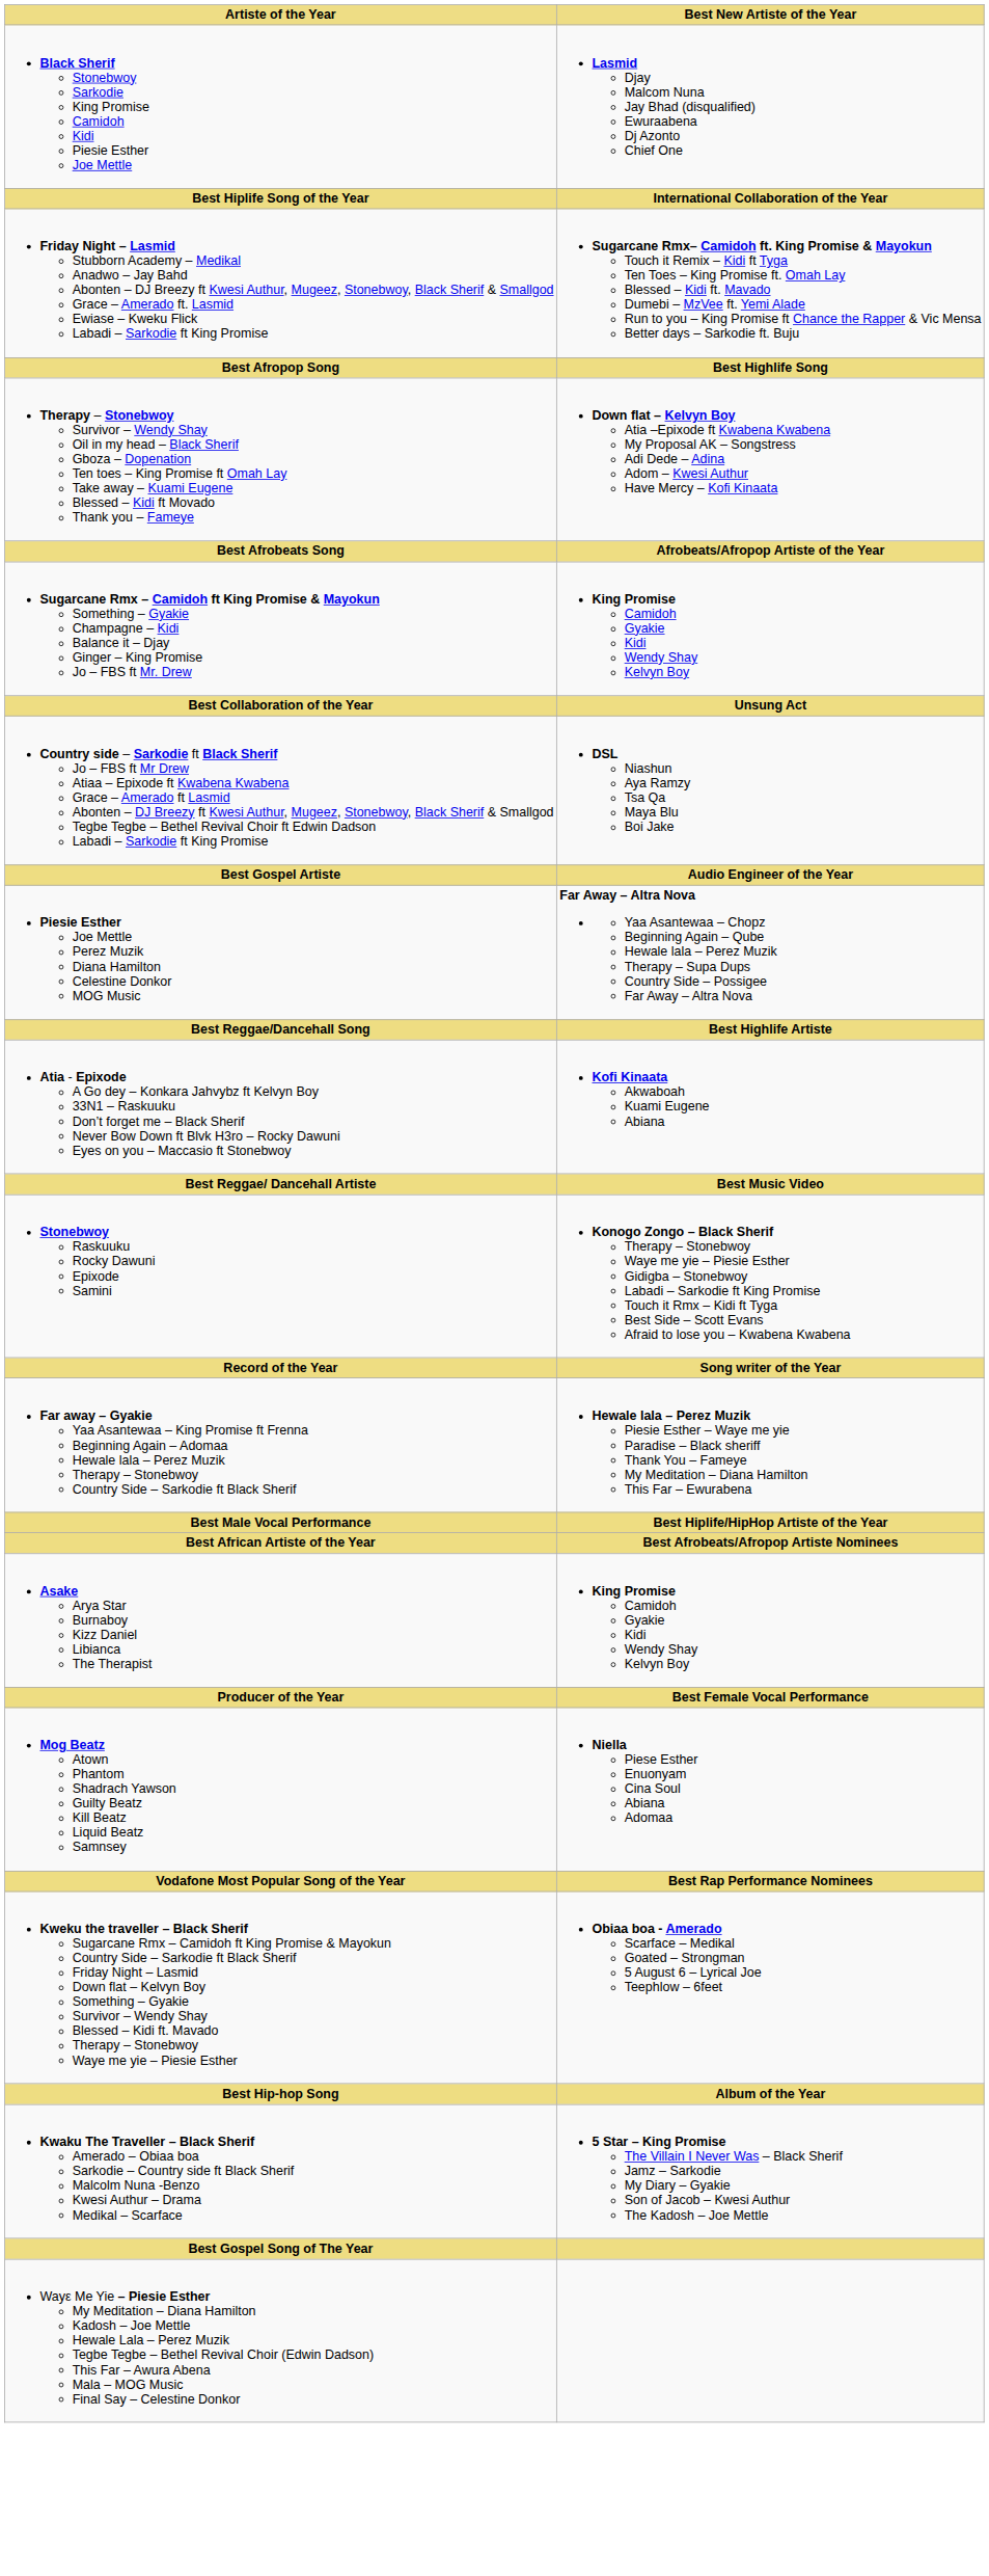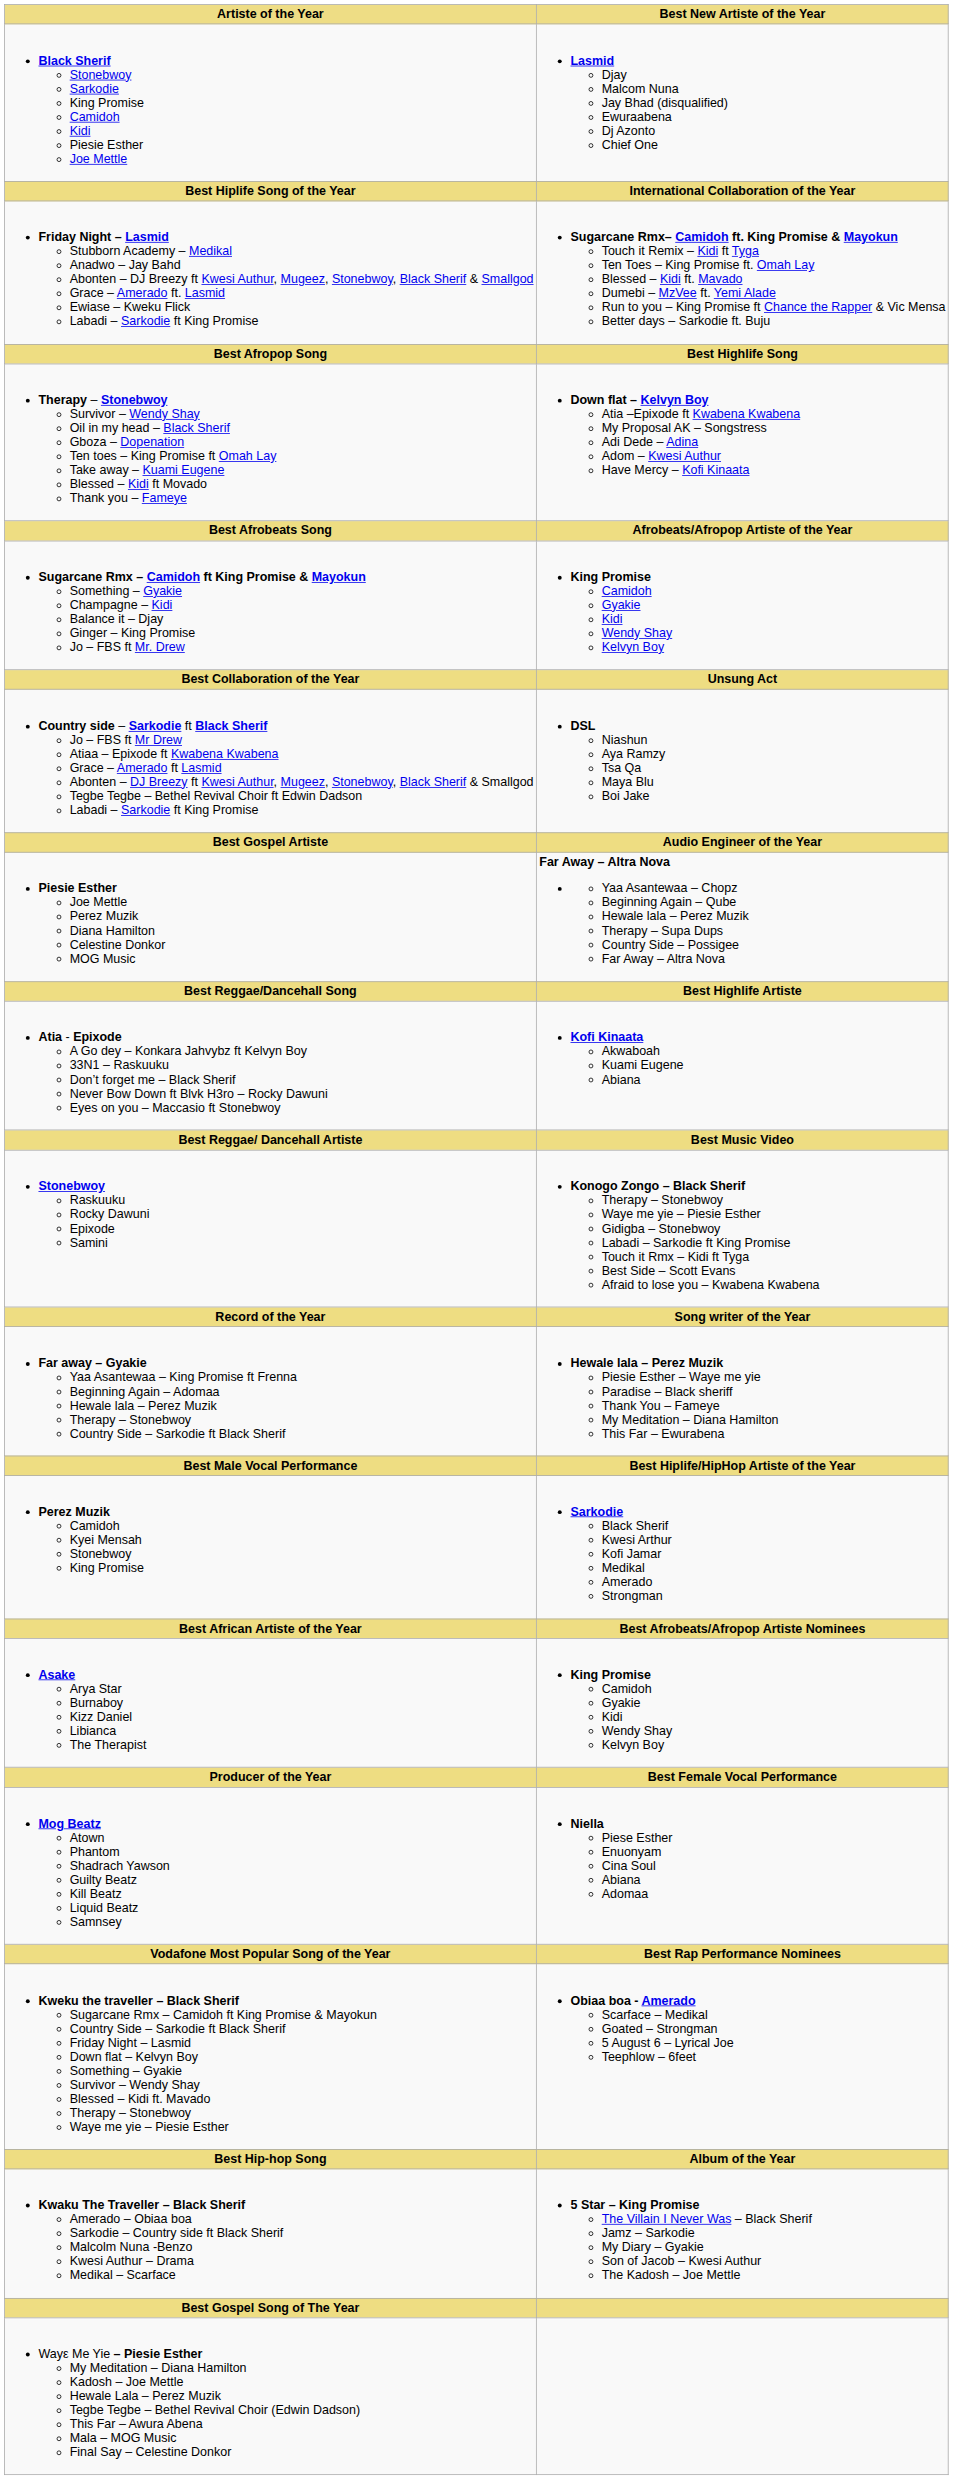 <table class="wikitable">
 <tr>
 <th style="background:#EEDD85; width=50%">Artiste of the Year</th>
 <th style="background:#EEDD85; width=50%">Best New Artiste of the Year</th>
 </tr>
 <tr>
 <td valign="top"><br><ul><li> <strong><a href='#'>Black Sherif</a></strong><ul><li><a href='#'>Stonebwoy</a></li><li><a href='#'>Sarkodie</a></li><li>King Promise</li><li><a href='#'>Camidoh</a></li><li><a href='#'>Kidi</a></li><li>Piesie Esther</li><li><a href='#'>Joe Mettle</a></li></ul></li></ul></td>
 <td valign="top"><br><ul><li> <strong><a href='#'>Lasmid</a></strong><ul><li>Djay</li><li>Malcom Nuna</li><li>Jay Bhad (disqualified)</li><li>Ewuraabena</li><li>Dj Azonto</li><li>Chief One</li></ul></li></ul></td>
 </tr>
 <tr>
 <th style="background:#EEDD82; width=50%">Best Hiplife Song of the Year</th>
 <th style="background:#EEDD82; width=50%">International Collaboration of the Year</th>
 </tr>
 <tr>
 <td valign="top"><br><ul><li> <strong>Friday Night – <a href='#'>Lasmid</a></strong><ul><li>Stubborn Academy – <a href='#'>Medikal</a></li><li>Anadwo –  Jay Bahd</li><li>Abonten  – DJ Breezy  ft <a href='#'>Kwesi Authur</a>, <a href='#'>Mugeez</a>, <a href='#'>Stonebwoy</a>, <a href='#'>Black Sherif</a> & <a href='#'>Smallgod</a></li><li>Grace – <a href='#'>Amerado</a> ft. <a href='#'>Lasmid</a></li><li>Ewiase – Kweku Flick</li><li>Labadi – <a href='#'>Sarkodie</a> ft King Promise</li></ul></li></ul></td>
 <td valign="top"><br><ul><li> <strong>Sugarcane Rmx– <a href='#'>Camidoh</a> ft. King Promise & <a href='#'>Mayokun</a></strong><ul><li>Touch it Remix – <a href='#'>Kidi</a> ft <a href='#'>Tyga</a></li><li>Ten Toes –  King Promise ft. <a href='#'>Omah Lay</a></li><li>Blessed – <a href='#'>Kidi</a> ft. <a href='#'>Mavado</a></li><li>Dumebi – <a href='#'>MzVee</a> ft. <a href='#'>Yemi Alade</a></li><li>Run to you – King Promise ft <a href='#'>Chance the Rapper</a> & Vic Mensa</li><li>Better days – Sarkodie ft. Buju</li></ul></li></ul></td>
 </tr>
 <tr>
 <th style="background:#EEDD82; width=50%">Best Afropop Song</th>
 <th style="background:#EEDD82; width=50%">Best Highlife Song</th>
 </tr>
 <tr>
 <td valign="top"><br><ul><li> <strong>Therapy</strong>  – <strong><a href='#'>Stonebwoy</a></strong><ul><li>Survivor  – <a href='#'>Wendy Shay</a></li><li>Oil in my head – <a href='#'>Black Sherif</a></li><li>Gboza – <a href='#'>Dopenation</a></li><li>Ten toes  – King Promise  ft  <a href='#'>Omah Lay</a></li><li>Take away  – <a href='#'>Kuami Eugene</a></li><li>Blessed –  <a href='#'>Kidi</a>  ft Movado</li><li>Thank you  –  <a href='#'>Fameye</a></li></ul></li></ul></td>
 <td valign="top"><br><ul><li> <strong>Down flat – <a href='#'>Kelvyn Boy</a></strong><ul><li>Atia –Epixode ft <a href='#'>Kwabena Kwabena</a></li><li>My Proposal AK – Songstress</li><li>Adi Dede – <a href='#'>Adina</a></li><li>Adom – <a href='#'>Kwesi Authur</a></li><li>Have Mercy – <a href='#'>Kofi Kinaata</a></li></ul></li></ul></td>
 </tr>
 <tr>
 <th style="background:#EEDD82; width=50%">Best Afrobeats Song</th>
 <th style="background:#EEDD82; width=50%">Afrobeats/Afropop Artiste of the Year</th>
 </tr>
 <tr>
 <td valign="top"><br><ul><li> <strong>Sugarcane Rmx  – <a href='#'>Camidoh</a>  ft King Promise & <a href='#'>Mayokun</a></strong><ul><li>Something – <a href='#'>Gyakie</a></li><li>Champagne – <a href='#'>Kidi</a></li><li>Balance it  – Djay</li><li>Ginger  – King Promise</li><li>Jo – FBS ft <a href='#'>Mr. Drew</a></li></ul></li></ul></td>
 <td valign="top"><br><ul><li> <strong>King Promise</strong><ul><li><a href='#'>Camidoh</a></li><li><a href='#'>Gyakie</a></li><li><a href='#'>Kidi</a></li><li><a href='#'>Wendy Shay</a></li><li><a href='#'>Kelvyn Boy</a></li></ul></li></ul></td>
 </tr>
 <tr>
 <th style="background:#EEDD82; width=50%">Best Collaboration of the Year</th>
 <th style="background:#EEDD82; width=50%">Unsung Act</th>
 </tr>
 <tr>
 <td valign="top"><br><ul><li><strong>Country side</strong>  – <a href='#'><strong>Sarkodie</strong></a> ft <strong><a href='#'>Black Sherif</a></strong><ul><li>Jo – FBS  ft <a href='#'>Mr Drew</a></li><li>Atiaa – Epixode ft <a href='#'>Kwabena Kwabena</a></li><li>Grace  – <a href='#'>Amerado</a>  ft <a href='#'>Lasmid</a></li><li>Abonten – <a href='#'>DJ Breezy</a> ft <a href='#'>Kwesi Authur</a>, <a href='#'>Mugeez</a>, <a href='#'>Stonebwoy</a>, <a href='#'>Black Sherif</a> & Smallgod</li><li>Tegbe Tegbe – Bethel Revival Choir ft Edwin Dadson</li><li>Labadi  – <a href='#'>Sarkodie</a> ft King Promise</li></ul></li></ul></td>
 <td valign="top"><br><ul><li> <strong>DSL</strong><ul><li>Niashun</li><li>Aya Ramzy</li><li>Tsa Qa</li><li>Maya Blu</li><li>Boi Jake</li></ul></li></ul></td>
 </tr>
 <tr>
 <th style="background:#EEDD82; width=50%">Best Gospel Artiste</th>
 <th style="background:#EEDD82; width=50%">Audio Engineer of the Year</th>
 </tr>
 <tr>
 <td valign="top"><br><ul><li> <strong>Piesie Esther</strong><ul><li>Joe Mettle</li><li>Perez Muzik</li><li>Diana Hamilton</li><li>Celestine Donkor</li><li>MOG Music</li></ul></li></ul></td>
 <td valign="top"> <strong>Far Away – Altra Nova</strong><br><ul><li><ul><li>Yaa Asantewaa – Chopz</li><li>Beginning Again  – Qube</li><li>Hewale lala – Perez Muzik</li><li>Therapy  – Supa Dups</li><li>Country Side  – Possigee</li><li>Far Away – Altra Nova</li></ul></li></ul></td>
 </tr>
 <tr>
 <th style="background:#EEDD82; width=50%">Best Reggae/Dancehall Song</th>
 <th style="background:#EEDD82; width=50%">Best Highlife Artiste</th>
 </tr>
 <tr>
 <td valign="top"><br><ul><li> <strong>Atia</strong> - <strong>Epixode</strong><ul><li>A Go dey  – Konkara Jahvybz ft Kelvyn Boy</li><li>33N1 – Raskuuku</li><li>Don’t forget me –  Black Sherif</li><li>Never Bow Down ft Blvk H3ro  – Rocky Dawuni</li><li>Eyes on you –  Maccasio ft Stonebwoy</li></ul></li></ul></td>
 <td valign="top"><br><ul><li> <strong><a href='#'>Kofi Kinaata</a></strong><ul><li>Akwaboah</li><li>Kuami Eugene</li><li>Abiana</li></ul></li></ul></td>
 </tr>
 <tr>
 <th style="background:#EEDD82; width=50%">Best Reggae/ Dancehall Artiste</th>
 <th style="background:#EEDD82; width=50%">Best Music Video</th>
 </tr>
 <tr>
 <td valign="top"><br><ul><li>  <strong><a href='#'>Stonebwoy</a></strong><ul><li>Raskuuku</li><li>Rocky Dawuni</li><li>Epixode</li><li>Samini</li></ul></li></ul></td>
 <td valign="top"><br><ul><li> <strong>Konogo Zongo –  Black Sherif</strong><ul><li>Therapy –  Stonebwoy</li><li>Waye me yie – Piesie Esther</li><li>Gidigba – Stonebwoy</li><li>Labadi –  Sarkodie ft King Promise</li><li>Touch it Rmx  – Kidi  ft Tyga</li><li>Best Side  – Scott Evans</li><li>Afraid to lose you – Kwabena Kwabena</li></ul></li></ul></td>
 </tr>
 <tr>
 <th style="background:#EEDD82; width=50%">Record of the Year</th>
 <th style="background:#EEDD82; width=50%">Song writer of the Year</th>
 </tr>
 <tr>
 <td valign="top"><br><ul><li><strong>Far away –  Gyakie</strong><ul><li>Yaa Asantewaa  –  King Promise ft Frenna</li><li>Beginning Again – Adomaa</li><li>Hewale lala  – Perez Muzik</li><li>Therapy – Stonebwoy</li><li>Country Side – Sarkodie  ft Black Sherif</li></ul></li></ul></td>
 <td valign="top"><br><ul><li> <strong>Hewale lala – Perez Muzik</strong><ul><li>Piesie Esther   – Waye me yie</li><li>Paradise –  Black sheriff</li><li>Thank You – Fameye</li><li>My Meditation –  Diana Hamilton</li><li>This Far –  Ewurabena</li></ul></li></ul></td>
 </tr>
 <tr>
 <th style="background:#EEDD82; width=50%">Best Male Vocal Performance</th>
 <th style="background:#EEDD82; width=50%">Best Hiplife/HipHop Artiste of the Year</th>
 </tr>
 <tr>
+<td valign="top"><br><ul><li> <strong>Perez Muzik</strong><ul><li>Camidoh</li><li>Kyei Mensah</li><li>Stonebwoy</li><li>King Promise</li></ul></li></ul></td>
+<td valign="top"><br><ul><li> <strong><a href='#'>Sarkodie</a></strong><ul><li>Black Sherif</li><li>Kwesi Arthur</li><li>Kofi Jamar</li><li>Medikal</li><li>Amerado</li><li>Strongman</li></ul></li></ul></td>
+</tr>
+<tr>
 <th style="background:#EEDD82; width=50%">Best African Artiste of the Year</th>
 <th style="background:#EEDD82; width=50%">Best Afrobeats/Afropop Artiste Nominees</th>
 </tr>
 <tr>
 <td valign="top"><br><ul><li> <strong><a href='#'>Asake</a></strong><ul><li>Arya Star</li><li>Burnaboy</li><li>Kizz Daniel</li><li>Libianca</li><li>The Therapist</li></ul></li></ul></td>
 <td valign="top"><br><ul><li> <strong>King Promise</strong><ul><li>Camidoh</li><li>Gyakie</li><li>Kidi</li><li>Wendy Shay</li><li>Kelvyn Boy</li></ul></li></ul></td>
 </tr>
 <tr>
 <th style="background:#EEDD82; width=50%">Producer of the Year</th>
 <th style="background:#EEDD82; width=50%">Best Female Vocal Performance</th>
 </tr>
 <tr>
 <td valign="top"><br><ul><li> <strong><a href='#'>Mog Beatz</a></strong><ul><li>Atown</li><li>Phantom</li><li>Shadrach Yawson</li><li>Guilty Beatz</li><li>Kill Beatz</li><li>Liquid Beatz</li><li>Samnsey</li></ul></li></ul></td>
 <td valign="top"><br><ul><li> <strong>Niella</strong><ul><li>Piese Esther</li><li>Enuonyam</li><li>Cina Soul</li><li>Abiana</li><li>Adomaa</li></ul></li></ul></td>
 </tr>
 <tr>
 <th style="background:#EEDD82; width=50%">Vodafone Most Popular Song of the Year</th>
 <th style="background:#EEDD82; width=50%">Best Rap Performance Nominees</th>
 </tr>
 <tr>
 <td valign="top"><br><ul><li> <strong>Kweku the traveller –  Black Sherif</strong><ul><li>Sugarcane Rmx – Camidoh ft King Promise & Mayokun</li><li>Country Side – Sarkodie  ft Black Sherif</li><li>Friday Night – Lasmid</li><li>Down flat – Kelvyn Boy</li><li>Something – Gyakie</li><li>Survivor – Wendy Shay</li><li>Blessed – Kidi ft. Mavado</li><li>Therapy – Stonebwoy</li><li>Waye me yie  – Piesie Esther</li></ul></li></ul></td>
 <td valign="top"><br><ul><li> <strong>Obiaa boa - <a href='#'>Amerado</a></strong><ul><li>Scarface  –  Medikal</li><li>Goated –  Strongman</li><li>5 August 6  –  Lyrical Joe</li><li>Teephlow – 6feet</li></ul></li></ul></td>
 </tr>
 <tr>
 <th style="background:#EEDD82; width=50%">Best Hip-hop Song</th>
 <th style="background:#EEDD82; width=50%">Album of the Year</th>
 </tr>
 <tr>
 <td valign="top"><br><ul><li> <strong>Kwaku The Traveller – Black Sherif</strong><ul><li>Amerado – Obiaa boa</li><li>Sarkodie – Country side ft Black Sherif</li><li>Malcolm Nuna -Benzo</li><li>Kwesi Authur – Drama</li><li>Medikal – Scarface</li></ul></li></ul></td>
 <td valign="top"><br><ul><li><strong>5 Star – King Promise</strong><ul><li><a href='#'>The Villain I Never Was</a> – Black Sherif</li><li>Jamz – Sarkodie</li><li>My Diary – Gyakie</li><li>Son of Jacob – Kwesi Authur</li><li>The Kadosh – Joe Mettle</li></ul></li></ul></td>
 </tr>
 <tr>
 <th style="background:#EEDD82; width=50%">Best Gospel Song of The Year</th>
 <th style="background:#EEDD82; width=50%"></th>
 </tr>
 <tr>
 <td valign="top"><br><ul><li> Wayε Me Yie <strong>– Piesie Esther</strong><ul><li>My Meditation  –  Diana Hamilton</li><li>Kadosh – Joe Mettle</li><li>Hewale Lala  – Perez Muzik</li><li>Tegbe Tegbe – Bethel Revival Choir  (Edwin Dadson)</li><li>This Far  –  Awura Abena</li><li>Mala – MOG Music</li><li>Final Say  – Celestine Donkor</li></ul></li></ul></td>
 <td valign="top"></td>
 </tr>
 </table>
